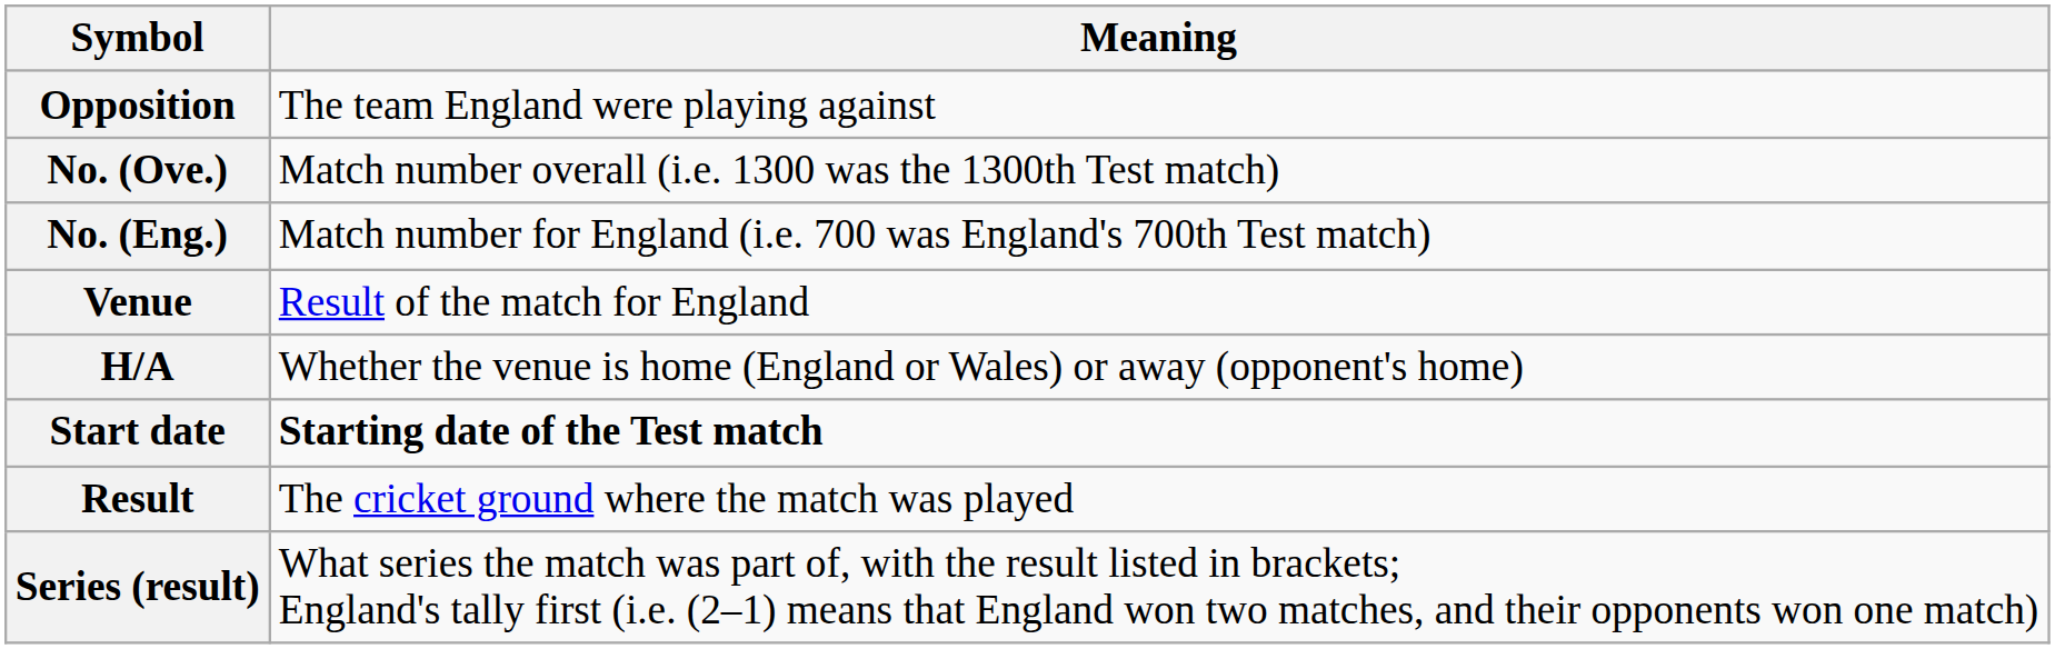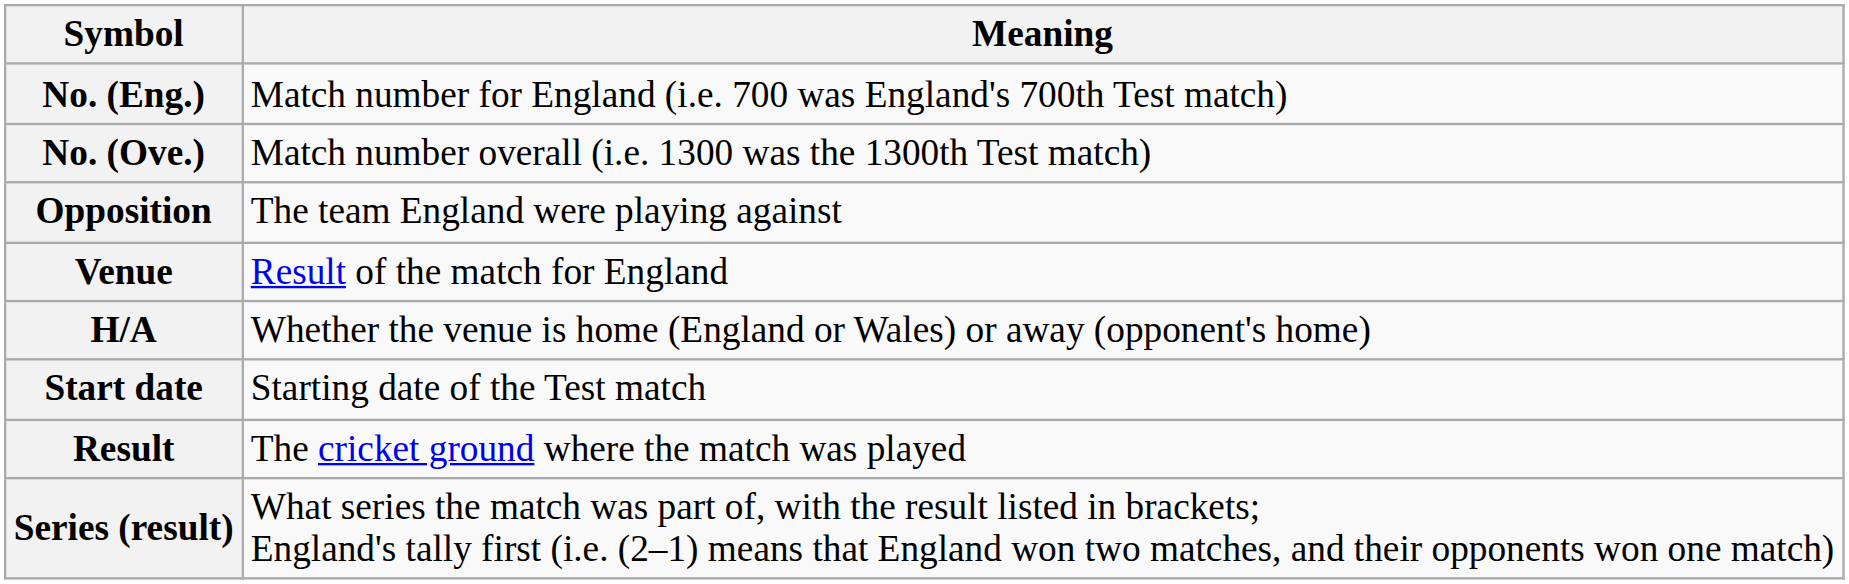 <table class="wikitable plainrowheaders">
 <tr>
 <th scope=col>Symbol</th>
 <th scope=col>Meaning</th>
 </tr>
 <tr>
-<th scope=row>Opposition</th>
-<td>The team England were playing against</td>
+<th scope=row>No. (Eng.)</th>
+<td>Match number for England (i.e. 700 was England's 700th Test match)</td>
 </tr>
 <tr>
 <th scope=row>No. (Ove.)</th>
 <td>Match number overall (i.e. 1300 was the 1300th Test match)</td>
 </tr>
 <tr>
-<th scope=row>No. (Eng.)</th>
-<td>Match number for England (i.e. 700 was England's 700th Test match)</td>
+<th scope=row>Opposition</th>
+<td>The team England were playing against</td>
 </tr>
 <tr>
 <th scope=row>Venue</th>
 <td><a href='#'>Result</a> of the match for England</td>
 </tr>
 <tr>
 <th scope=row>H/A</th>
 <td>Whether the venue is home (England or Wales) or away (opponent's home)</td>
 </tr>
 <tr>
 <th scope=row>Start date</th>
-<td><strong>Starting date of the Test match</strong></td>
+<td>Starting date of the Test match</td>
 </tr>
 <tr>
 <th scope=row>Result</th>
 <td>The <a href='#'>cricket ground</a> where the match was played</td>
 </tr>
 <tr>
 <th scope=row>Series (result)</th>
 <td>What series the match was part of, with the result listed in brackets;<br>England's tally first (i.e. (2–1) means that England won two matches, and their opponents won one match)</td>
 </tr>
 </table>
